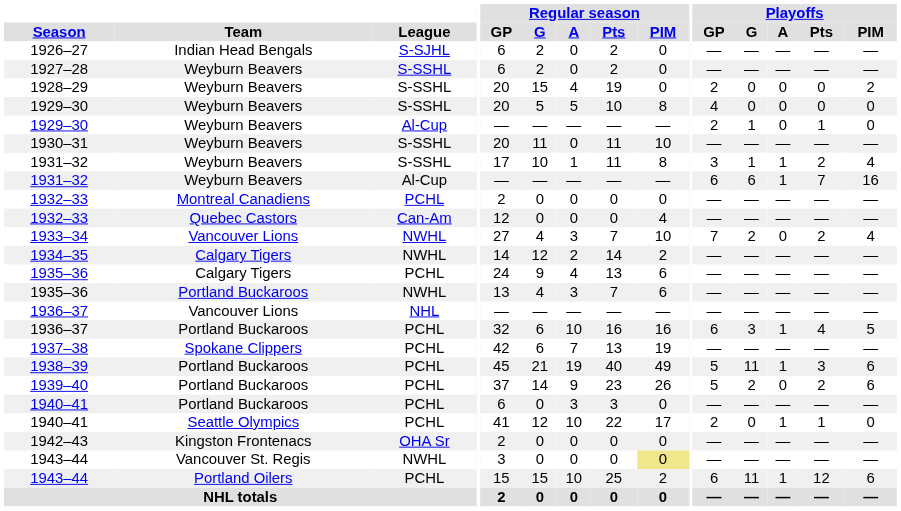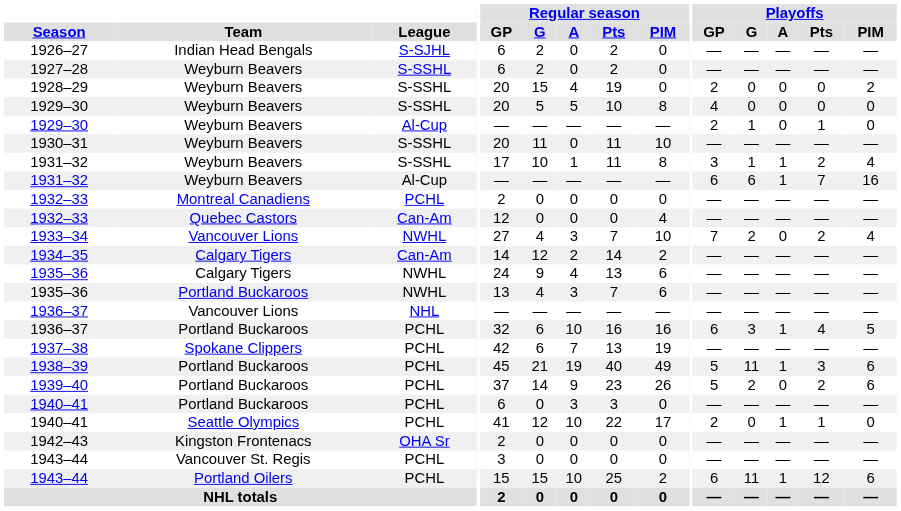 <table border="0" cellpadding="1" cellspacing="0" style="text-align:center; width:60em">
 <tr bgcolor="#e0e0e0">
 <th colspan="3" bgcolor="#ffffff"></th>
 <th rowspan="100" bgcolor="#ffffff"></th>
 <th colspan="5"><a href='#'>Regular season</a></th>
 <th rowspan="100" bgcolor="#ffffff"></th>
 <th colspan="5"><a href='#'>Playoffs</a></th>
 </tr>
 <tr bgcolor="#e0e0e0">
 <th><a href='#'>Season</a></th>
 <th>Team</th>
 <th>League</th>
 <th>GP</th>
 <th><a href='#'>G</a></th>
 <th><a href='#'>A</a></th>
 <th><a href='#'>Pts</a></th>
 <th><a href='#'>PIM</a></th>
 <th>GP</th>
 <th>G</th>
 <th>A</th>
 <th>Pts</th>
 <th>PIM</th>
 </tr>
 <tr>
 <td>1926–27</td>
 <td>Indian Head Bengals</td>
 <td><a href='#'>S-SJHL</a></td>
 <td>6</td>
 <td>2</td>
 <td>0</td>
 <td>2</td>
 <td>0</td>
 <td>—</td>
 <td>—</td>
 <td>—</td>
 <td>—</td>
 <td>—</td>
 </tr>
 <tr bgcolor="#f0f0f0">
 <td>1927–28</td>
 <td>Weyburn Beavers</td>
 <td><a href='#'>S-SSHL</a></td>
 <td>6</td>
 <td>2</td>
 <td>0</td>
 <td>2</td>
 <td>0</td>
 <td>—</td>
 <td>—</td>
 <td>—</td>
 <td>—</td>
 <td>—</td>
 </tr>
 <tr>
 <td>1928–29</td>
 <td>Weyburn Beavers</td>
 <td>S-SSHL</td>
 <td>20</td>
 <td>15</td>
 <td>4</td>
 <td>19</td>
 <td>0</td>
 <td>2</td>
 <td>0</td>
 <td>0</td>
 <td>0</td>
 <td>2</td>
 </tr>
 <tr bgcolor="#f0f0f0">
 <td>1929–30</td>
 <td>Weyburn Beavers</td>
 <td>S-SSHL</td>
 <td>20</td>
 <td>5</td>
 <td>5</td>
 <td>10</td>
 <td>8</td>
 <td>4</td>
 <td>0</td>
 <td>0</td>
 <td>0</td>
 <td>0</td>
 </tr>
 <tr>
 <td><a href='#'>1929–30</a></td>
 <td>Weyburn Beavers</td>
 <td><a href='#'>Al-Cup</a></td>
 <td>—</td>
 <td>—</td>
 <td>—</td>
 <td>—</td>
 <td>—</td>
 <td>2</td>
 <td>1</td>
 <td>0</td>
 <td>1</td>
 <td>0</td>
 </tr>
 <tr bgcolor="#f0f0f0">
 <td>1930–31</td>
 <td>Weyburn Beavers</td>
 <td>S-SSHL</td>
 <td>20</td>
 <td>11</td>
 <td>0</td>
 <td>11</td>
 <td>10</td>
 <td>—</td>
 <td>—</td>
 <td>—</td>
 <td>—</td>
 <td>—</td>
 </tr>
 <tr>
 <td>1931–32</td>
 <td>Weyburn Beavers</td>
 <td>S-SSHL</td>
 <td>17</td>
 <td>10</td>
 <td>1</td>
 <td>11</td>
 <td>8</td>
 <td>3</td>
 <td>1</td>
 <td>1</td>
 <td>2</td>
 <td>4</td>
 </tr>
 <tr bgcolor="#f0f0f0">
 <td><a href='#'>1931–32</a></td>
 <td>Weyburn Beavers</td>
 <td>Al-Cup</td>
 <td>—</td>
 <td>—</td>
 <td>—</td>
 <td>—</td>
 <td>—</td>
 <td>6</td>
 <td>6</td>
 <td>1</td>
 <td>7</td>
 <td>16</td>
 </tr>
 <tr>
 <td><a href='#'>1932–33</a></td>
 <td><a href='#'>Montreal Canadiens</a></td>
 <td><a href='#'>PCHL</a></td>
 <td>2</td>
 <td>0</td>
 <td>0</td>
 <td>0</td>
 <td>0</td>
 <td>—</td>
 <td>—</td>
 <td>—</td>
 <td>—</td>
 <td>—</td>
 </tr>
 <tr bgcolor="#f0f0f0">
 <td><a href='#'>1932–33</a></td>
 <td><a href='#'>Quebec Castors</a></td>
 <td><a href='#'>Can-Am</a></td>
 <td>12</td>
 <td>0</td>
 <td>0</td>
 <td>0</td>
 <td>4</td>
 <td>—</td>
 <td>—</td>
 <td>—</td>
 <td>—</td>
 <td>—</td>
 </tr>
 <tr>
 <td><a href='#'>1933–34</a></td>
 <td><a href='#'>Vancouver Lions</a></td>
 <td><a href='#'>NWHL</a></td>
 <td>27</td>
 <td>4</td>
 <td>3</td>
 <td>7</td>
 <td>10</td>
 <td>7</td>
 <td>2</td>
 <td>0</td>
 <td>2</td>
 <td>4</td>
 </tr>
 <tr bgcolor="#f0f0f0">
 <td><a href='#'>1934–35</a></td>
 <td><a href='#'>Calgary Tigers</a></td>
-<td>NWHL</td>
+<td><a href='#'>Can-Am</a></td>
 <td>14</td>
 <td>12</td>
 <td>2</td>
 <td>14</td>
 <td>2</td>
 <td>—</td>
 <td>—</td>
 <td>—</td>
 <td>—</td>
 <td>—</td>
 </tr>
 <tr>
 <td><a href='#'>1935–36</a></td>
 <td>Calgary Tigers</td>
-<td>PCHL</td>
+<td>NWHL</td>
 <td>24</td>
 <td>9</td>
 <td>4</td>
 <td>13</td>
 <td>6</td>
 <td>—</td>
 <td>—</td>
 <td>—</td>
 <td>—</td>
 <td>—</td>
 </tr>
 <tr bgcolor="#f0f0f0">
 <td>1935–36</td>
 <td><a href='#'>Portland Buckaroos</a></td>
 <td>NWHL</td>
 <td>13</td>
 <td>4</td>
 <td>3</td>
 <td>7</td>
 <td>6</td>
 <td>—</td>
 <td>—</td>
 <td>—</td>
 <td>—</td>
 <td>—</td>
 </tr>
 <tr>
 <td><a href='#'>1936–37</a></td>
 <td>Vancouver Lions</td>
 <td><a href='#'>NHL</a></td>
 <td>—</td>
 <td>—</td>
 <td>—</td>
 <td>—</td>
 <td>—</td>
 <td>—</td>
 <td>—</td>
 <td>—</td>
 <td>—</td>
 <td>—</td>
 </tr>
 <tr bgcolor="#f0f0f0">
 <td>1936–37</td>
 <td>Portland Buckaroos</td>
 <td>PCHL</td>
 <td>32</td>
 <td>6</td>
 <td>10</td>
 <td>16</td>
 <td>16</td>
 <td>6</td>
 <td>3</td>
 <td>1</td>
 <td>4</td>
 <td>5</td>
 </tr>
 <tr>
 <td><a href='#'>1937–38</a></td>
 <td><a href='#'>Spokane Clippers</a></td>
 <td>PCHL</td>
 <td>42</td>
 <td>6</td>
 <td>7</td>
 <td>13</td>
 <td>19</td>
 <td>—</td>
 <td>—</td>
 <td>—</td>
 <td>—</td>
 <td>—</td>
 </tr>
 <tr bgcolor="#f0f0f0">
 <td><a href='#'>1938–39</a></td>
 <td>Portland Buckaroos</td>
 <td>PCHL</td>
 <td>45</td>
 <td>21</td>
 <td>19</td>
 <td>40</td>
 <td>49</td>
 <td>5</td>
 <td>11</td>
 <td>1</td>
 <td>3</td>
 <td>6</td>
 </tr>
 <tr>
 <td><a href='#'>1939–40</a></td>
 <td>Portland Buckaroos</td>
 <td>PCHL</td>
 <td>37</td>
 <td>14</td>
 <td>9</td>
 <td>23</td>
 <td>26</td>
 <td>5</td>
 <td>2</td>
 <td>0</td>
 <td>2</td>
 <td>6</td>
 </tr>
 <tr bgcolor="#f0f0f0">
 <td><a href='#'>1940–41</a></td>
 <td>Portland Buckaroos</td>
 <td>PCHL</td>
 <td>6</td>
 <td>0</td>
 <td>3</td>
 <td>3</td>
 <td>0</td>
 <td>—</td>
 <td>—</td>
 <td>—</td>
 <td>—</td>
 <td>—</td>
 </tr>
 <tr>
 <td>1940–41</td>
 <td><a href='#'>Seattle Olympics</a></td>
 <td>PCHL</td>
 <td>41</td>
 <td>12</td>
 <td>10</td>
 <td>22</td>
 <td>17</td>
 <td>2</td>
 <td>0</td>
 <td>1</td>
 <td>1</td>
 <td>0</td>
 </tr>
 <tr bgcolor="#f0f0f0">
 <td>1942–43</td>
 <td>Kingston Frontenacs</td>
 <td><a href='#'>OHA Sr</a></td>
 <td>2</td>
 <td>0</td>
 <td>0</td>
 <td>0</td>
 <td>0</td>
 <td>—</td>
 <td>—</td>
 <td>—</td>
 <td>—</td>
 <td>—</td>
 </tr>
 <tr>
 <td>1943–44</td>
 <td>Vancouver St. Regis</td>
-<td>NWHL</td>
+<td>PCHL</td>
 <td>3</td>
 <td>0</td>
 <td>0</td>
 <td>0</td>
-<td style="background: khaki;">0</td>
+<td>0</td>
 <td>—</td>
 <td>—</td>
 <td>—</td>
 <td>—</td>
 <td>—</td>
 </tr>
 <tr bgcolor="#f0f0f0">
 <td><a href='#'>1943–44</a></td>
 <td><a href='#'>Portland Oilers</a></td>
 <td>PCHL</td>
 <td>15</td>
 <td>15</td>
 <td>10</td>
 <td>25</td>
 <td>2</td>
 <td>6</td>
 <td>11</td>
 <td>1</td>
 <td>12</td>
 <td>6</td>
 </tr>
 <tr bgcolor="#e0e0e0">
 <th colspan="3">NHL totals</th>
 <th>2</th>
 <th>0</th>
 <th>0</th>
 <th>0</th>
 <th>0</th>
 <th>—</th>
 <th>—</th>
 <th>—</th>
 <th>—</th>
 <th>—</th>
 </tr>
 </table>
